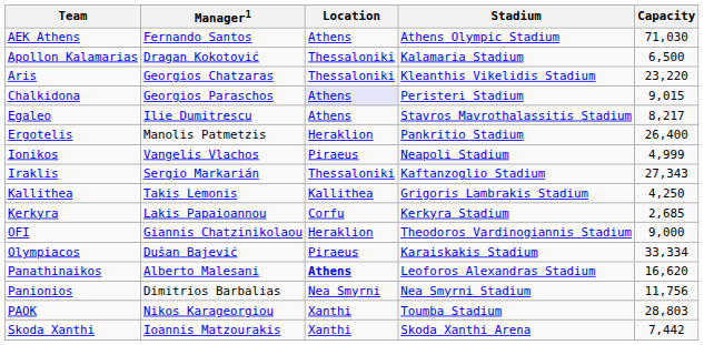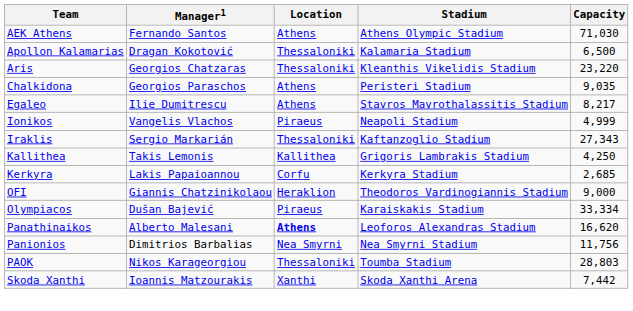 <table class="wikitable sortable" style="text-align: left;">
 <tr>
 <th>Team</th>
 <th>Manager<sup>1</sup></th>
 <th>Location</th>
 <th>Stadium</th>
 <th>Capacity</th>
 </tr>
 <tr>
 <td><a href='#'>AEK Athens</a></td>
 <td> <a href='#'>Fernando Santos</a></td>
 <td><a href='#'>Athens</a></td>
 <td><a href='#'>Athens Olympic Stadium</a></td>
 <td align="center">71,030</td>
 </tr>
 <tr>
 <td><a href='#'>Apollon Kalamarias</a></td>
 <td> <a href='#'>Dragan Kokotović</a></td>
 <td><a href='#'>Thessaloniki</a></td>
 <td><a href='#'>Kalamaria Stadium</a></td>
 <td align="center">6,500</td>
 </tr>
 <tr>
 <td><a href='#'>Aris</a></td>
 <td> <a href='#'>Georgios Chatzaras</a></td>
 <td><a href='#'>Thessaloniki</a></td>
 <td><a href='#'>Kleanthis Vikelidis Stadium</a></td>
 <td align="center">23,220</td>
 </tr>
 <tr>
 <td><a href='#'>Chalkidona</a></td>
 <td> <a href='#'>Georgios Paraschos</a></td>
-<td style="background: lavender;"><a href='#'>Athens</a></td>
+<td><a href='#'>Athens</a></td>
 <td><a href='#'>Peristeri Stadium</a></td>
-<td align="center">9,015</td>
+<td align="center">9,035</td>
 </tr>
 <tr>
 <td><a href='#'>Egaleo</a></td>
 <td> <a href='#'>Ilie Dumitrescu</a></td>
 <td><a href='#'>Athens</a></td>
 <td><a href='#'>Stavros Mavrothalassitis Stadium</a></td>
 <td align="center">8,217</td>
-</tr>
-<tr>
-<td><a href='#'>Ergotelis</a></td>
-<td> Manolis Patmetzis</td>
-<td><a href='#'>Heraklion</a></td>
-<td><a href='#'>Pankritio Stadium</a></td>
-<td align="center">26,400</td>
 </tr>
 <tr>
 <td><a href='#'>Ionikos</a></td>
 <td> <a href='#'>Vangelis Vlachos</a></td>
 <td><a href='#'>Piraeus</a></td>
 <td><a href='#'>Neapoli Stadium</a></td>
 <td align="center">4,999</td>
 </tr>
 <tr>
 <td><a href='#'>Iraklis</a></td>
 <td> <a href='#'>Sergio Markarián</a></td>
 <td><a href='#'>Thessaloniki</a></td>
 <td><a href='#'>Kaftanzoglio Stadium</a></td>
 <td align="center">27,343</td>
 </tr>
 <tr>
 <td><a href='#'>Kallithea</a></td>
 <td> <a href='#'>Takis Lemonis</a></td>
 <td><a href='#'>Kallithea</a></td>
 <td><a href='#'>Grigoris Lambrakis Stadium</a></td>
 <td align="center">4,250</td>
 </tr>
 <tr>
 <td><a href='#'>Kerkyra</a></td>
 <td> <a href='#'>Lakis Papaioannou</a></td>
 <td><a href='#'>Corfu</a></td>
 <td><a href='#'>Kerkyra Stadium</a></td>
 <td align="center">2,685</td>
 </tr>
 <tr>
 <td><a href='#'>OFI</a></td>
 <td> <a href='#'>Giannis Chatzinikolaou</a></td>
 <td><a href='#'>Heraklion</a></td>
 <td><a href='#'>Theodoros Vardinogiannis Stadium</a></td>
 <td align="center">9,000</td>
 </tr>
 <tr>
 <td><a href='#'>Olympiacos</a></td>
 <td> <a href='#'>Dušan Bajević</a></td>
 <td><a href='#'>Piraeus</a></td>
 <td><a href='#'>Karaiskakis Stadium</a></td>
 <td align="center">33,334</td>
 </tr>
 <tr>
 <td><a href='#'>Panathinaikos</a></td>
 <td> <a href='#'>Alberto Malesani</a></td>
 <td><strong><a href='#'>Athens</a></strong></td>
 <td><a href='#'>Leoforos Alexandras Stadium</a></td>
 <td align="center">16,620</td>
 </tr>
 <tr>
 <td><a href='#'>Panionios</a></td>
 <td> Dimitrios Barbalias</td>
 <td><a href='#'>Nea Smyrni</a></td>
 <td><a href='#'>Nea Smyrni Stadium</a></td>
 <td align="center">11,756</td>
 </tr>
 <tr>
 <td><a href='#'>PAOK</a></td>
 <td> <a href='#'>Nikos Karageorgiou</a></td>
-<td><a href='#'>Xanthi</a></td>
+<td><a href='#'>Thessaloniki</a></td>
 <td><a href='#'>Toumba Stadium</a></td>
 <td align="center">28,803</td>
 </tr>
 <tr>
 <td><a href='#'>Skoda Xanthi</a></td>
 <td> <a href='#'>Ioannis Matzourakis</a></td>
 <td><a href='#'>Xanthi</a></td>
 <td><a href='#'>Skoda Xanthi Arena</a></td>
 <td align="center">7,442</td>
 </tr>
 </table>
